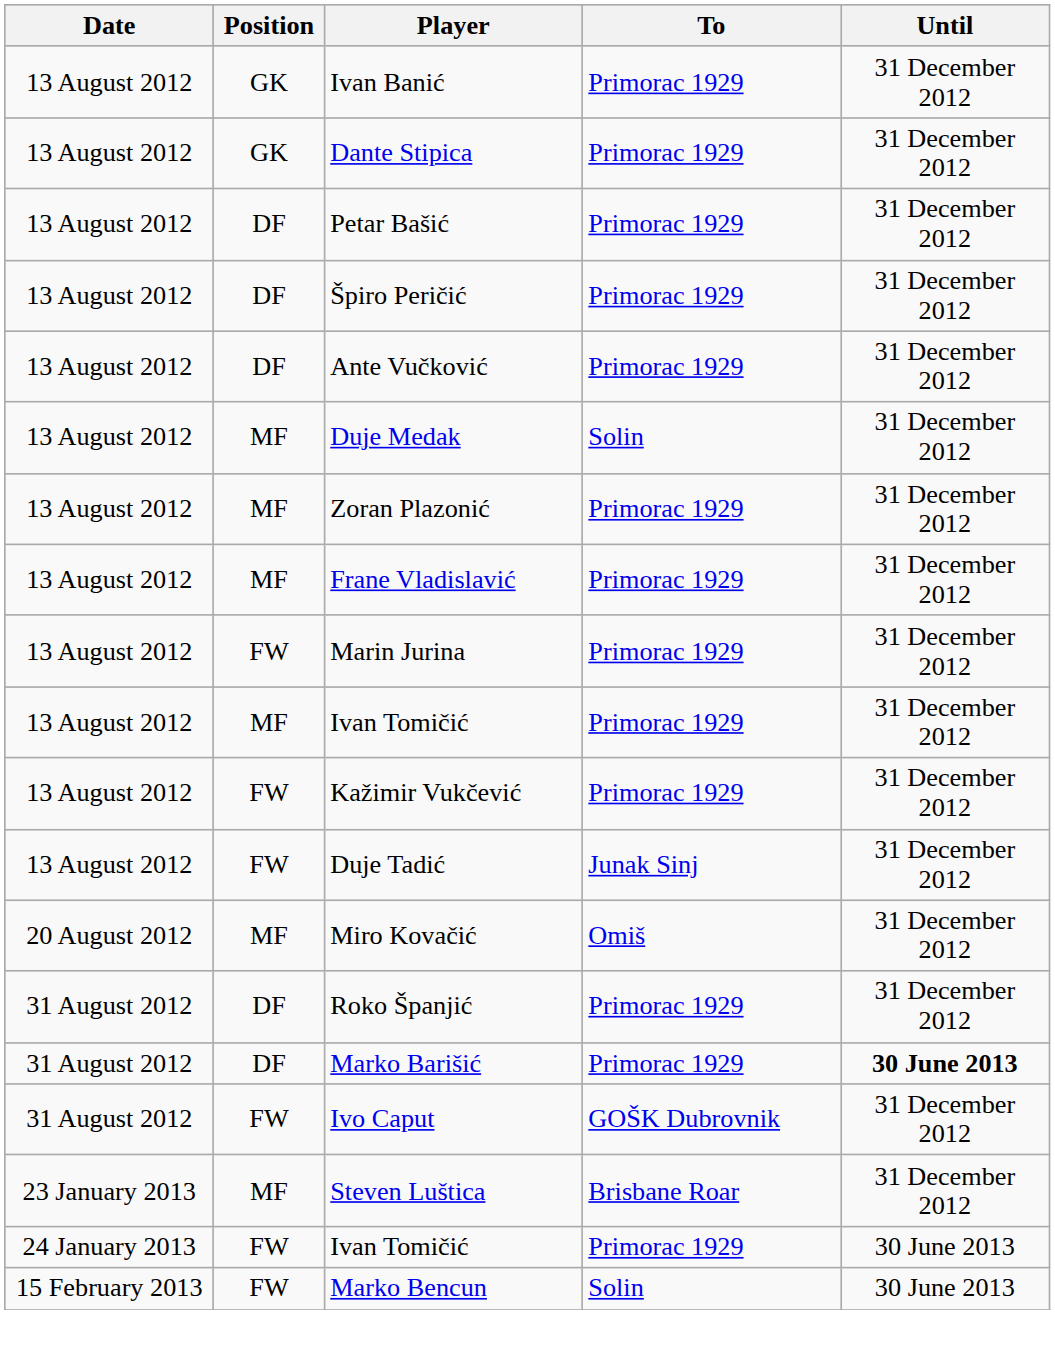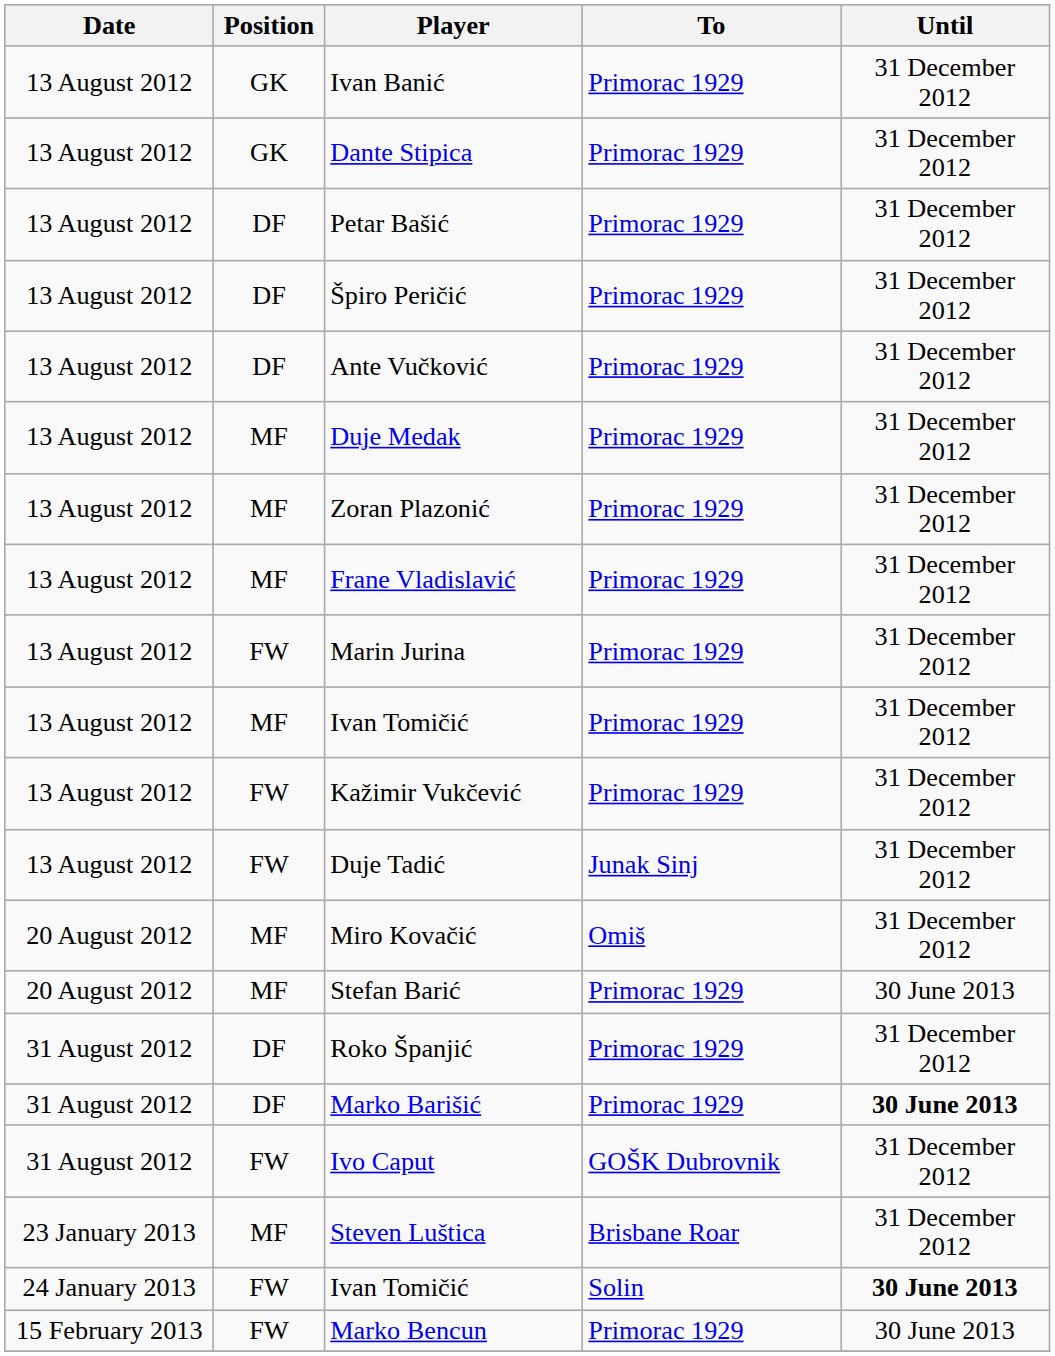 <table class="wikitable" style="text-align: center;">
 <tr>
 <th width=120>Date</th>
 <th width=60>Position</th>
 <th width=150>Player</th>
 <th width=150>To</th>
 <th width=120>Until</th>
 </tr>
 <tr>
 <td>13 August 2012</td>
 <td>GK</td>
 <td style="text-align:left;"> Ivan Banić</td>
 <td style="text-align:left;"><a href='#'>Primorac 1929</a></td>
 <td>31 December 2012</td>
 </tr>
 <tr>
 <td>13 August 2012</td>
 <td>GK</td>
 <td style="text-align:left;"> <a href='#'>Dante Stipica</a></td>
 <td style="text-align:left;"><a href='#'>Primorac 1929</a></td>
 <td>31 December 2012</td>
 </tr>
 <tr>
 <td>13 August 2012</td>
 <td>DF</td>
 <td style="text-align:left;"> Petar Bašić</td>
 <td style="text-align:left;"><a href='#'>Primorac 1929</a></td>
 <td>31 December 2012</td>
 </tr>
 <tr>
 <td>13 August 2012</td>
 <td>DF</td>
 <td style="text-align:left;"> Špiro Peričić</td>
 <td style="text-align:left;"><a href='#'>Primorac 1929</a></td>
 <td>31 December 2012</td>
 </tr>
 <tr>
 <td>13 August 2012</td>
 <td>DF</td>
 <td style="text-align:left;"> Ante Vučković</td>
 <td style="text-align:left;"><a href='#'>Primorac 1929</a></td>
 <td>31 December 2012</td>
 </tr>
 <tr>
 <td>13 August 2012</td>
 <td>MF</td>
 <td style="text-align:left;"> <a href='#'>Duje Medak</a></td>
-<td style="text-align:left;"><a href='#'>Solin</a></td>
+<td style="text-align:left;"><a href='#'>Primorac 1929</a></td>
 <td>31 December 2012</td>
 </tr>
 <tr>
 <td>13 August 2012</td>
 <td>MF</td>
 <td style="text-align:left;"> Zoran Plazonić</td>
 <td style="text-align:left;"><a href='#'>Primorac 1929</a></td>
 <td>31 December 2012</td>
 </tr>
 <tr>
 <td>13 August 2012</td>
 <td>MF</td>
 <td style="text-align:left;"> <a href='#'>Frane Vladislavić</a></td>
 <td style="text-align:left;"><a href='#'>Primorac 1929</a></td>
 <td>31 December 2012</td>
 </tr>
 <tr>
 <td>13 August 2012</td>
 <td>FW</td>
 <td style="text-align:left;"> Marin Jurina</td>
 <td style="text-align:left;"><a href='#'>Primorac 1929</a></td>
 <td>31 December 2012</td>
 </tr>
 <tr>
 <td>13 August 2012</td>
 <td>MF</td>
 <td style="text-align:left;"> Ivan Tomičić</td>
 <td style="text-align:left;"><a href='#'>Primorac 1929</a></td>
 <td>31 December 2012</td>
 </tr>
 <tr>
 <td>13 August 2012</td>
 <td>FW</td>
 <td style="text-align:left;"> Kažimir Vukčević</td>
 <td style="text-align:left;"><a href='#'>Primorac 1929</a></td>
 <td>31 December 2012</td>
 </tr>
 <tr>
 <td>13 August 2012</td>
 <td>FW</td>
 <td style="text-align:left;"> Duje Tadić</td>
 <td style="text-align:left;"><a href='#'>Junak Sinj</a></td>
 <td>31 December 2012</td>
 </tr>
 <tr>
 <td>20 August 2012</td>
 <td>MF</td>
 <td style="text-align:left;"> Miro Kovačić</td>
 <td style="text-align:left;"><a href='#'>Omiš</a></td>
 <td>31 December 2012</td>
 </tr>
 <tr>
+<td>20 August 2012</td>
+<td>MF</td>
+<td style="text-align:left;"> Stefan Barić</td>
+<td style="text-align:left;"><a href='#'>Primorac 1929</a></td>
+<td>30 June 2013</td>
+</tr>
+<tr>
 <td>31 August 2012</td>
 <td>DF</td>
 <td style="text-align:left;"> Roko Španjić</td>
 <td style="text-align:left;"><a href='#'>Primorac 1929</a></td>
 <td>31 December 2012</td>
 </tr>
 <tr>
 <td>31 August 2012</td>
 <td>DF</td>
 <td style="text-align:left;"> <a href='#'>Marko Barišić</a></td>
 <td style="text-align:left;"><a href='#'>Primorac 1929</a></td>
 <td><strong>30 June 2013</strong></td>
 </tr>
 <tr>
 <td>31 August 2012</td>
 <td>FW</td>
 <td style="text-align:left;"> <a href='#'>Ivo Caput</a></td>
 <td style="text-align:left;"><a href='#'>GOŠK Dubrovnik</a></td>
 <td>31 December 2012</td>
 </tr>
 <tr>
 <td>23 January 2013</td>
 <td>MF</td>
 <td style="text-align:left;"> <a href='#'>Steven Luštica</a></td>
 <td style="text-align:left;"><a href='#'>Brisbane Roar</a></td>
 <td>31 December 2012</td>
 </tr>
 <tr>
 <td>24 January 2013</td>
 <td>FW</td>
 <td style="text-align:left;"> Ivan Tomičić</td>
-<td style="text-align:left;"><a href='#'>Primorac 1929</a></td>
-<td>30 June 2013</td>
+<td style="text-align:left;"><a href='#'>Solin</a></td>
+<td><strong>30 June 2013</strong></td>
 </tr>
 <tr>
 <td>15 February 2013</td>
 <td>FW</td>
 <td style="text-align:left;"> <a href='#'>Marko Bencun</a></td>
-<td style="text-align:left;"><a href='#'>Solin</a></td>
+<td style="text-align:left;"><a href='#'>Primorac 1929</a></td>
 <td>30 June 2013</td>
 </tr>
 <tr>
 </tr>
 </table>
